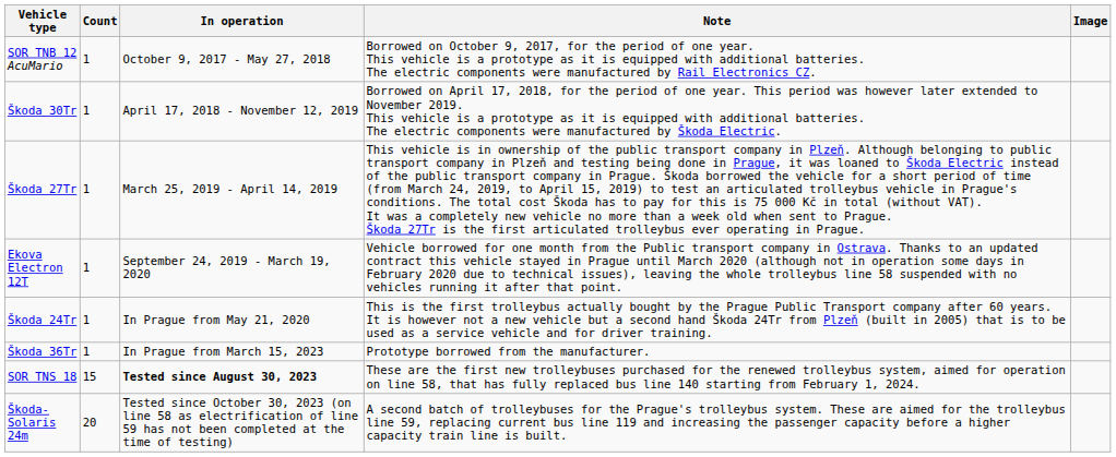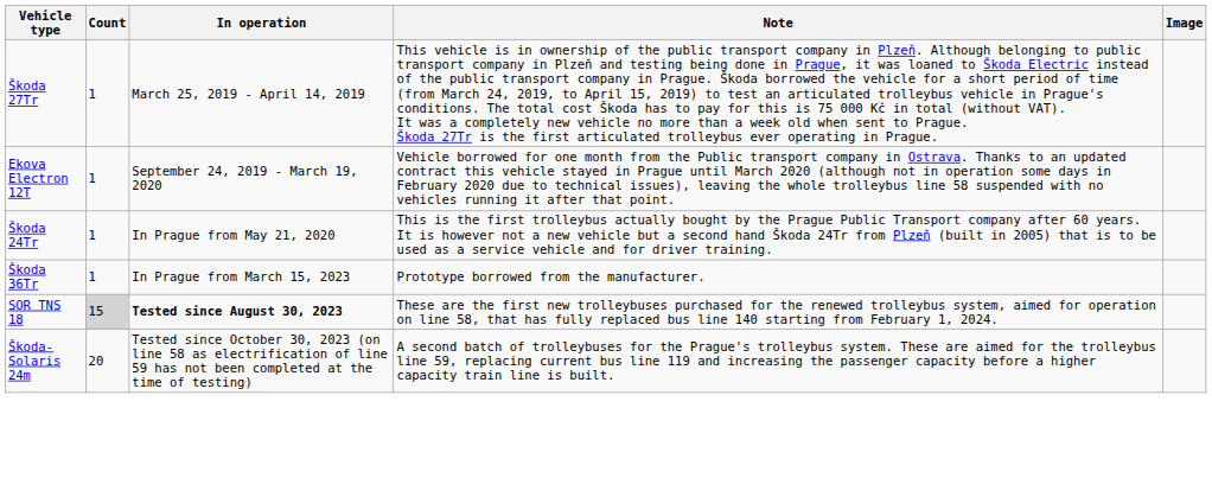 <table class="wikitable">
 <tr>
 <th>Vehicle type</th>
 <th>Count</th>
 <th>In operation</th>
 <th>Note</th>
 <th>Image</th>
-</tr>
-<tr>
-<td><a href='#'>SOR TNB 12</a> <em>AcuMario</em></td>
-<td>1</td>
-<td>October 9, 2017 - May 27, 2018 </td>
-<td>Borrowed on October 9, 2017, for the period of one year.<br>This vehicle is a prototype as it is equipped with additional batteries.<br>The electric components were manufactured by <a href='#'>Rail Electronics CZ</a>.</td>
-<td></td>
-</tr>
-<tr>
-<td><a href='#'>Škoda 30Tr</a></td>
-<td>1</td>
-<td>April 17, 2018 - November 12, 2019</td>
-<td>Borrowed on April 17, 2018, for the period of one year. This period was however later extended to November 2019.<br>This vehicle is a prototype as it is equipped with additional batteries.<br>The electric components were manufactured by <a href='#'>Škoda Electric</a>.</td>
-<td></td>
 </tr>
 <tr>
 <td><a href='#'>Škoda 27Tr</a></td>
 <td>1</td>
 <td>March 25, 2019 - April 14, 2019 </td>
 <td>This vehicle is in ownership of the public transport company in <a href='#'>Plzeň</a>. Although belonging to public transport company in Plzeň and testing being done in <a href='#'>Prague</a>, it was loaned to <a href='#'>Škoda Electric</a> instead of the public transport company in Prague. Škoda borrowed the vehicle for a short period of time (from March 24, 2019, to April 15, 2019) to test an articulated trolleybus vehicle in Prague's conditions. The total cost Škoda has to pay for this is 75 000 Kč in total (without VAT).<br>It was a completely new vehicle no more than a week old when sent to Prague.<br><a href='#'>Škoda 27Tr</a> is the first articulated trolleybus ever operating in Prague.</td>
 <td></td>
 </tr>
 <tr>
 <td><a href='#'>Ekova Electron 12T</a></td>
 <td>1</td>
 <td>September 24, 2019 - March 19, 2020</td>
 <td>Vehicle borrowed for one month from the Public transport company in <a href='#'>Ostrava</a>. Thanks to an updated contract this vehicle stayed in Prague until March 2020 (although not in operation some days in February 2020 due to technical issues), leaving the whole trolleybus line 58 suspended with no vehicles running it after that point.</td>
 <td></td>
 </tr>
 <tr>
 <td><a href='#'>Škoda 24Tr</a></td>
 <td>1</td>
 <td>In Prague from May 21, 2020</td>
 <td>This is the first trolleybus actually bought by the Prague Public Transport company after 60 years. It is however not a new vehicle but a second hand Škoda 24Tr from <a href='#'>Plzeň</a> (built in 2005) that is to be used as a service vehicle and for driver training.</td>
 <td></td>
 </tr>
 <tr>
 <td><a href='#'>Škoda 36Tr</a></td>
 <td>1</td>
 <td>In Prague from March 15, 2023</td>
 <td>Prototype borrowed from the manufacturer.</td>
 <td></td>
 </tr>
 <tr>
 <td><a href='#'>SOR TNS 18</a></td>
-<td>15</td>
+<td style="background: lightgrey;">15</td>
 <td><strong>Tested since August 30, 2023</strong></td>
 <td>These are the first new trolleybuses purchased for the renewed trolleybus system, aimed for operation on line 58, that has fully replaced bus line 140 starting from February 1, 2024.</td>
 <td></td>
 </tr>
 <tr>
 <td><a href='#'>Škoda-Solaris 24m</a></td>
 <td>20</td>
 <td>Tested since October 30, 2023 (on line 58 as electrification of line 59 has not been completed at the time of testing)</td>
 <td>A second batch of trolleybuses for the Prague's trolleybus system. These are aimed for the trolleybus line 59, replacing current bus line 119 and increasing the passenger capacity before a higher capacity train line is built.</td>
 <td></td>
 </tr>
 </table>
